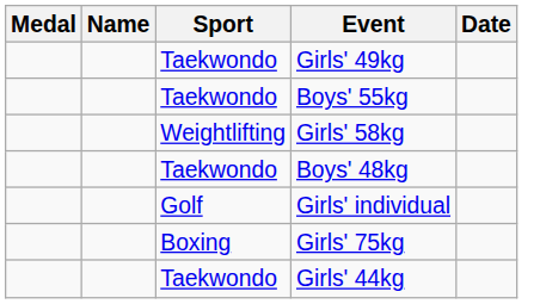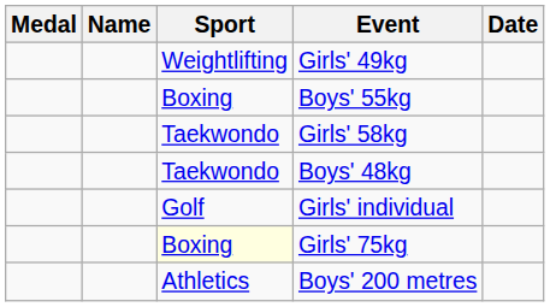 <table class="wikitable sortable" style="font-size: 95%;">
 <tr>
 <th>Medal</th>
 <th>Name</th>
 <th>Sport</th>
 <th>Event</th>
 <th>Date</th>
 </tr>
 <tr>
 <td></td>
 <td></td>
-<td><a href='#'>Taekwondo</a></td>
+<td><a href='#'>Weightlifting</a></td>
 <td><a href='#'>Girls' 49kg</a></td>
 <td></td>
 </tr>
 <tr>
 <td></td>
 <td></td>
-<td><a href='#'>Taekwondo</a></td>
+<td><a href='#'>Boxing</a></td>
 <td><a href='#'>Boys' 55kg</a></td>
 <td></td>
 </tr>
 <tr>
 <td></td>
 <td></td>
-<td><a href='#'>Weightlifting</a></td>
+<td><a href='#'>Taekwondo</a></td>
 <td><a href='#'>Girls' 58kg</a></td>
 <td></td>
 </tr>
 <tr>
 <td></td>
 <td></td>
 <td><a href='#'>Taekwondo</a></td>
 <td><a href='#'>Boys' 48kg</a></td>
 <td></td>
 </tr>
 <tr>
 <td></td>
 <td></td>
 <td><a href='#'>Golf</a></td>
 <td><a href='#'>Girls' individual</a></td>
 <td></td>
 </tr>
 <tr>
 <td></td>
 <td></td>
-<td><a href='#'>Boxing</a></td>
+<td style="background: lightyellow;"><a href='#'>Boxing</a></td>
 <td><a href='#'>Girls' 75kg</a></td>
 <td></td>
 </tr>
 <tr>
 <td></td>
 <td></td>
-<td><a href='#'>Taekwondo</a></td>
-<td><a href='#'>Girls' 44kg</a></td>
+<td><a href='#'>Athletics</a></td>
+<td><a href='#'>Boys' 200 metres</a></td>
 <td></td>
 </tr>
 </table>
